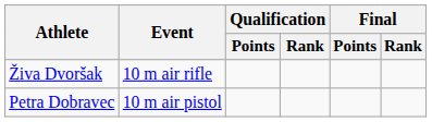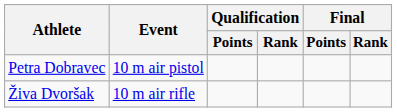 <table class="wikitable" style="font-size:90%">
 <tr>
 <th rowspan="2">Athlete</th>
 <th rowspan="2">Event</th>
 <th colspan=2>Qualification</th>
 <th colspan=2>Final</th>
 </tr>
 <tr style="font-size:95%">
 <th>Points</th>
 <th>Rank</th>
 <th>Points</th>
 <th>Rank</th>
 </tr>
 <tr align=center>
+<td align=left><a href='#'>Petra Dobravec</a></td>
+<td align=left><a href='#'>10 m air pistol</a></td>
+<td></td>
+<td></td>
+<td></td>
+<td></td>
+</tr>
+<tr align=center>
 <td align=left><a href='#'>Živa Dvoršak</a></td>
 <td align=left><a href='#'>10 m air rifle</a></td>
 <td></td>
 <td></td>
 <td></td>
 <td></td>
 </tr>
-<tr align=center>
-<td align=left><a href='#'>Petra Dobravec</a></td>
-<td align=left><a href='#'>10 m air pistol</a></td>
-<td></td>
-<td></td>
-<td></td>
-<td></td>
-</tr>
 </table>
